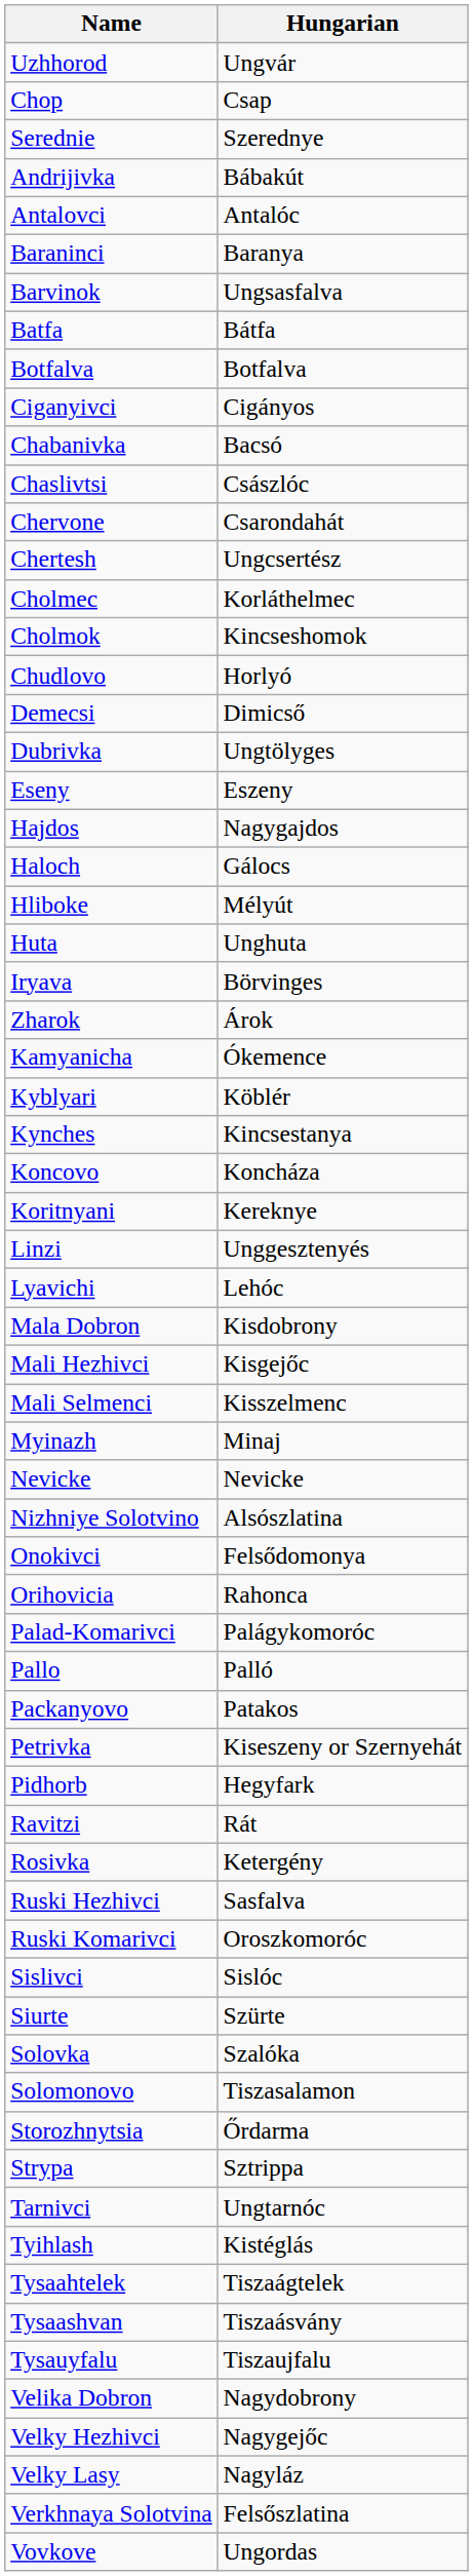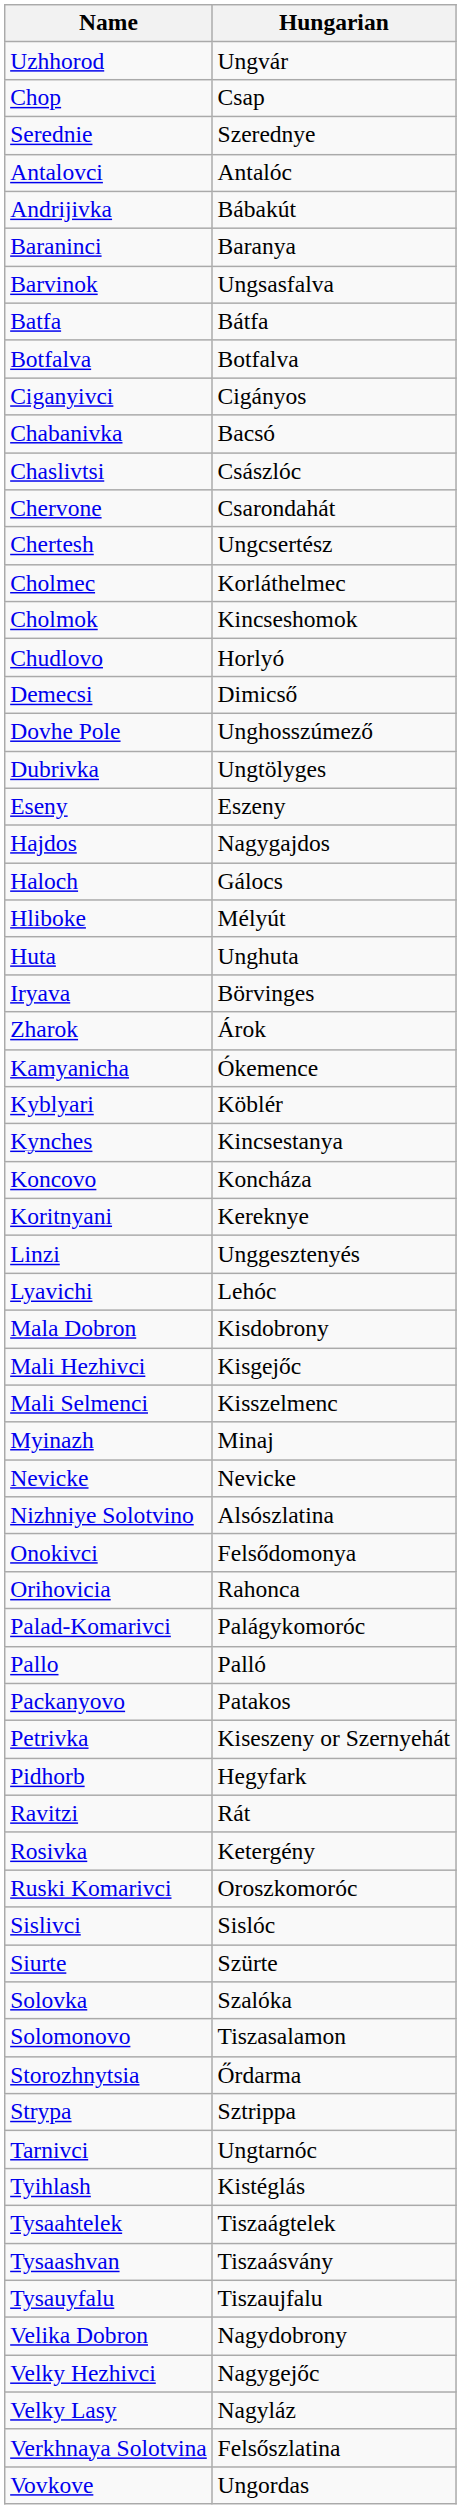 <table class="wikitable sortable">
 <tr>
 <th>Name</th>
 <th>Hungarian</th>
 </tr>
 <tr>
 <td><a href='#'>Uzhhorod</a></td>
 <td>Ungvár</td>
 </tr>
 <tr>
 <td><a href='#'>Chop</a></td>
 <td>Csap</td>
 </tr>
 <tr>
 <td><a href='#'>Serednie</a></td>
 <td>Szerednye</td>
 </tr>
 <tr>
+<td><a href='#'>Antalovci</a></td>
+<td>Antalóc</td>
+</tr>
+<tr>
 <td><a href='#'>Andrijivka</a></td>
 <td>Bábakút</td>
-</tr>
-<tr>
-<td><a href='#'>Antalovci</a></td>
-<td>Antalóc</td>
 </tr>
 <tr>
 <td><a href='#'>Baraninci</a></td>
 <td>Baranya</td>
 </tr>
 <tr>
 <td><a href='#'>Barvinok</a></td>
 <td>Ungsasfalva</td>
 </tr>
 <tr>
 <td><a href='#'>Batfa</a></td>
 <td>Bátfa</td>
 </tr>
 <tr>
 <td><a href='#'>Botfalva</a></td>
 <td>Botfalva</td>
 </tr>
 <tr>
 <td><a href='#'>Ciganyivci</a></td>
 <td>Cigányos</td>
 </tr>
 <tr>
 <td><a href='#'>Chabanivka</a></td>
 <td>Bacsó</td>
 </tr>
 <tr>
 <td><a href='#'>Chaslivtsi</a></td>
 <td>Császlóc</td>
 </tr>
 <tr>
 <td><a href='#'>Chervone</a></td>
 <td>Csarondahát</td>
 </tr>
 <tr>
 <td><a href='#'>Chertesh</a></td>
 <td>Ungcsertész</td>
 </tr>
 <tr>
 <td><a href='#'>Cholmec</a></td>
 <td>Korláthelmec</td>
 </tr>
 <tr>
 <td><a href='#'>Cholmok</a></td>
 <td>Kincseshomok</td>
 </tr>
 <tr>
 <td><a href='#'>Chudlovo</a></td>
 <td>Horlyó</td>
 </tr>
 <tr>
 <td><a href='#'>Demecsi</a></td>
 <td>Dimicső</td>
+</tr>
+<tr>
+<td><a href='#'>Dovhe Pole</a></td>
+<td>Unghosszúmező</td>
 </tr>
 <tr>
 <td><a href='#'>Dubrivka</a></td>
 <td>Ungtölyges</td>
 </tr>
 <tr>
 <td><a href='#'>Eseny</a></td>
 <td>Eszeny</td>
 </tr>
 <tr>
 <td><a href='#'>Hajdos</a></td>
 <td>Nagygajdos</td>
 </tr>
 <tr>
 <td><a href='#'>Haloch</a></td>
 <td>Gálocs</td>
 </tr>
 <tr>
 <td><a href='#'>Hliboke</a></td>
 <td>Mélyút</td>
 </tr>
 <tr>
 <td><a href='#'>Huta</a></td>
 <td>Unghuta</td>
 </tr>
 <tr>
 <td><a href='#'>Iryava</a></td>
 <td>Börvinges</td>
 </tr>
 <tr>
 <td><a href='#'>Zharok</a></td>
 <td>Árok</td>
 </tr>
 <tr>
 <td><a href='#'>Kamyanicha</a></td>
 <td>Ókemence</td>
 </tr>
 <tr>
 <td><a href='#'>Kyblyari</a></td>
 <td>Köblér</td>
 </tr>
 <tr>
 <td><a href='#'>Kynches</a></td>
 <td>Kincsestanya</td>
 </tr>
 <tr>
 <td><a href='#'>Koncovo</a></td>
 <td>Koncháza</td>
 </tr>
 <tr>
 <td><a href='#'>Koritnyani</a></td>
 <td>Kereknye</td>
 </tr>
 <tr>
 <td><a href='#'>Linzi</a></td>
 <td>Unggesztenyés</td>
 </tr>
 <tr>
 <td><a href='#'>Lyavichi</a></td>
 <td>Lehóc</td>
 </tr>
 <tr>
 <td><a href='#'>Mala Dobron</a></td>
 <td>Kisdobrony</td>
 </tr>
 <tr>
 <td><a href='#'>Mali Hezhivci</a></td>
 <td>Kisgejőc</td>
 </tr>
 <tr>
 <td><a href='#'>Mali Selmenci</a></td>
 <td>Kisszelmenc</td>
 </tr>
 <tr>
 <td><a href='#'>Myinazh</a></td>
 <td>Minaj</td>
 </tr>
 <tr>
 <td><a href='#'>Nevicke</a></td>
 <td>Nevicke</td>
 </tr>
 <tr>
 <td><a href='#'>Nizhniye Solotvino</a></td>
 <td>Alsószlatina</td>
 </tr>
 <tr>
 <td><a href='#'>Onokivci</a></td>
 <td>Felsődomonya</td>
 </tr>
 <tr>
 <td><a href='#'>Orihovicia</a></td>
 <td>Rahonca</td>
 </tr>
 <tr>
 <td><a href='#'>Palad-Komarivci</a></td>
 <td>Palágykomoróc</td>
 </tr>
 <tr>
 <td><a href='#'>Pallo</a></td>
 <td>Palló</td>
 </tr>
 <tr>
 <td><a href='#'>Packanyovo</a></td>
 <td>Patakos</td>
 </tr>
 <tr>
 <td><a href='#'>Petrivka</a></td>
 <td>Kiseszeny or Szernyehát</td>
 </tr>
 <tr>
 <td><a href='#'>Pidhorb</a></td>
 <td>Hegyfark</td>
 </tr>
 <tr>
 <td><a href='#'>Ravitzi</a></td>
 <td>Rát</td>
 </tr>
 <tr>
 <td><a href='#'>Rosivka</a></td>
 <td>Ketergény</td>
 </tr>
 <tr>
-<td><a href='#'>Ruski Hezhivci</a></td>
-<td>Sasfalva</td>
-</tr>
-<tr>
 <td><a href='#'>Ruski Komarivci</a></td>
 <td>Oroszkomoróc</td>
 </tr>
 <tr>
 <td><a href='#'>Sislivci</a></td>
 <td>Sislóc</td>
 </tr>
 <tr>
 <td><a href='#'>Siurte</a></td>
 <td>Szürte</td>
 </tr>
 <tr>
 <td><a href='#'>Solovka</a></td>
 <td>Szalóka</td>
 </tr>
 <tr>
 <td><a href='#'>Solomonovo</a></td>
 <td>Tiszasalamon</td>
 </tr>
 <tr>
 <td><a href='#'>Storozhnytsia</a></td>
 <td>Őrdarma</td>
 </tr>
 <tr>
 <td><a href='#'>Strypa</a></td>
 <td>Sztrippa</td>
 </tr>
 <tr>
 <td><a href='#'>Tarnivci</a></td>
 <td>Ungtarnóc</td>
 </tr>
 <tr>
 <td><a href='#'>Tyihlash</a></td>
 <td>Kistéglás</td>
 </tr>
 <tr>
 <td><a href='#'>Tysaahtelek</a></td>
 <td>Tiszaágtelek</td>
 </tr>
 <tr>
 <td><a href='#'>Tysaashvan</a></td>
 <td>Tiszaásvány</td>
 </tr>
 <tr>
 <td><a href='#'>Tysauyfalu</a></td>
 <td>Tiszaujfalu</td>
 </tr>
 <tr>
 <td><a href='#'>Velika Dobron</a></td>
 <td>Nagydobrony</td>
 </tr>
 <tr>
 <td><a href='#'>Velky Hezhivci</a></td>
 <td>Nagygejőc</td>
 </tr>
 <tr>
 <td><a href='#'>Velky Lasy</a></td>
 <td>Nagyláz</td>
 </tr>
 <tr>
 <td><a href='#'>Verkhnaya Solotvina</a></td>
 <td>Felsőszlatina</td>
 </tr>
 <tr>
 <td><a href='#'>Vovkove</a></td>
 <td>Ungordas</td>
 </tr>
 </table>
